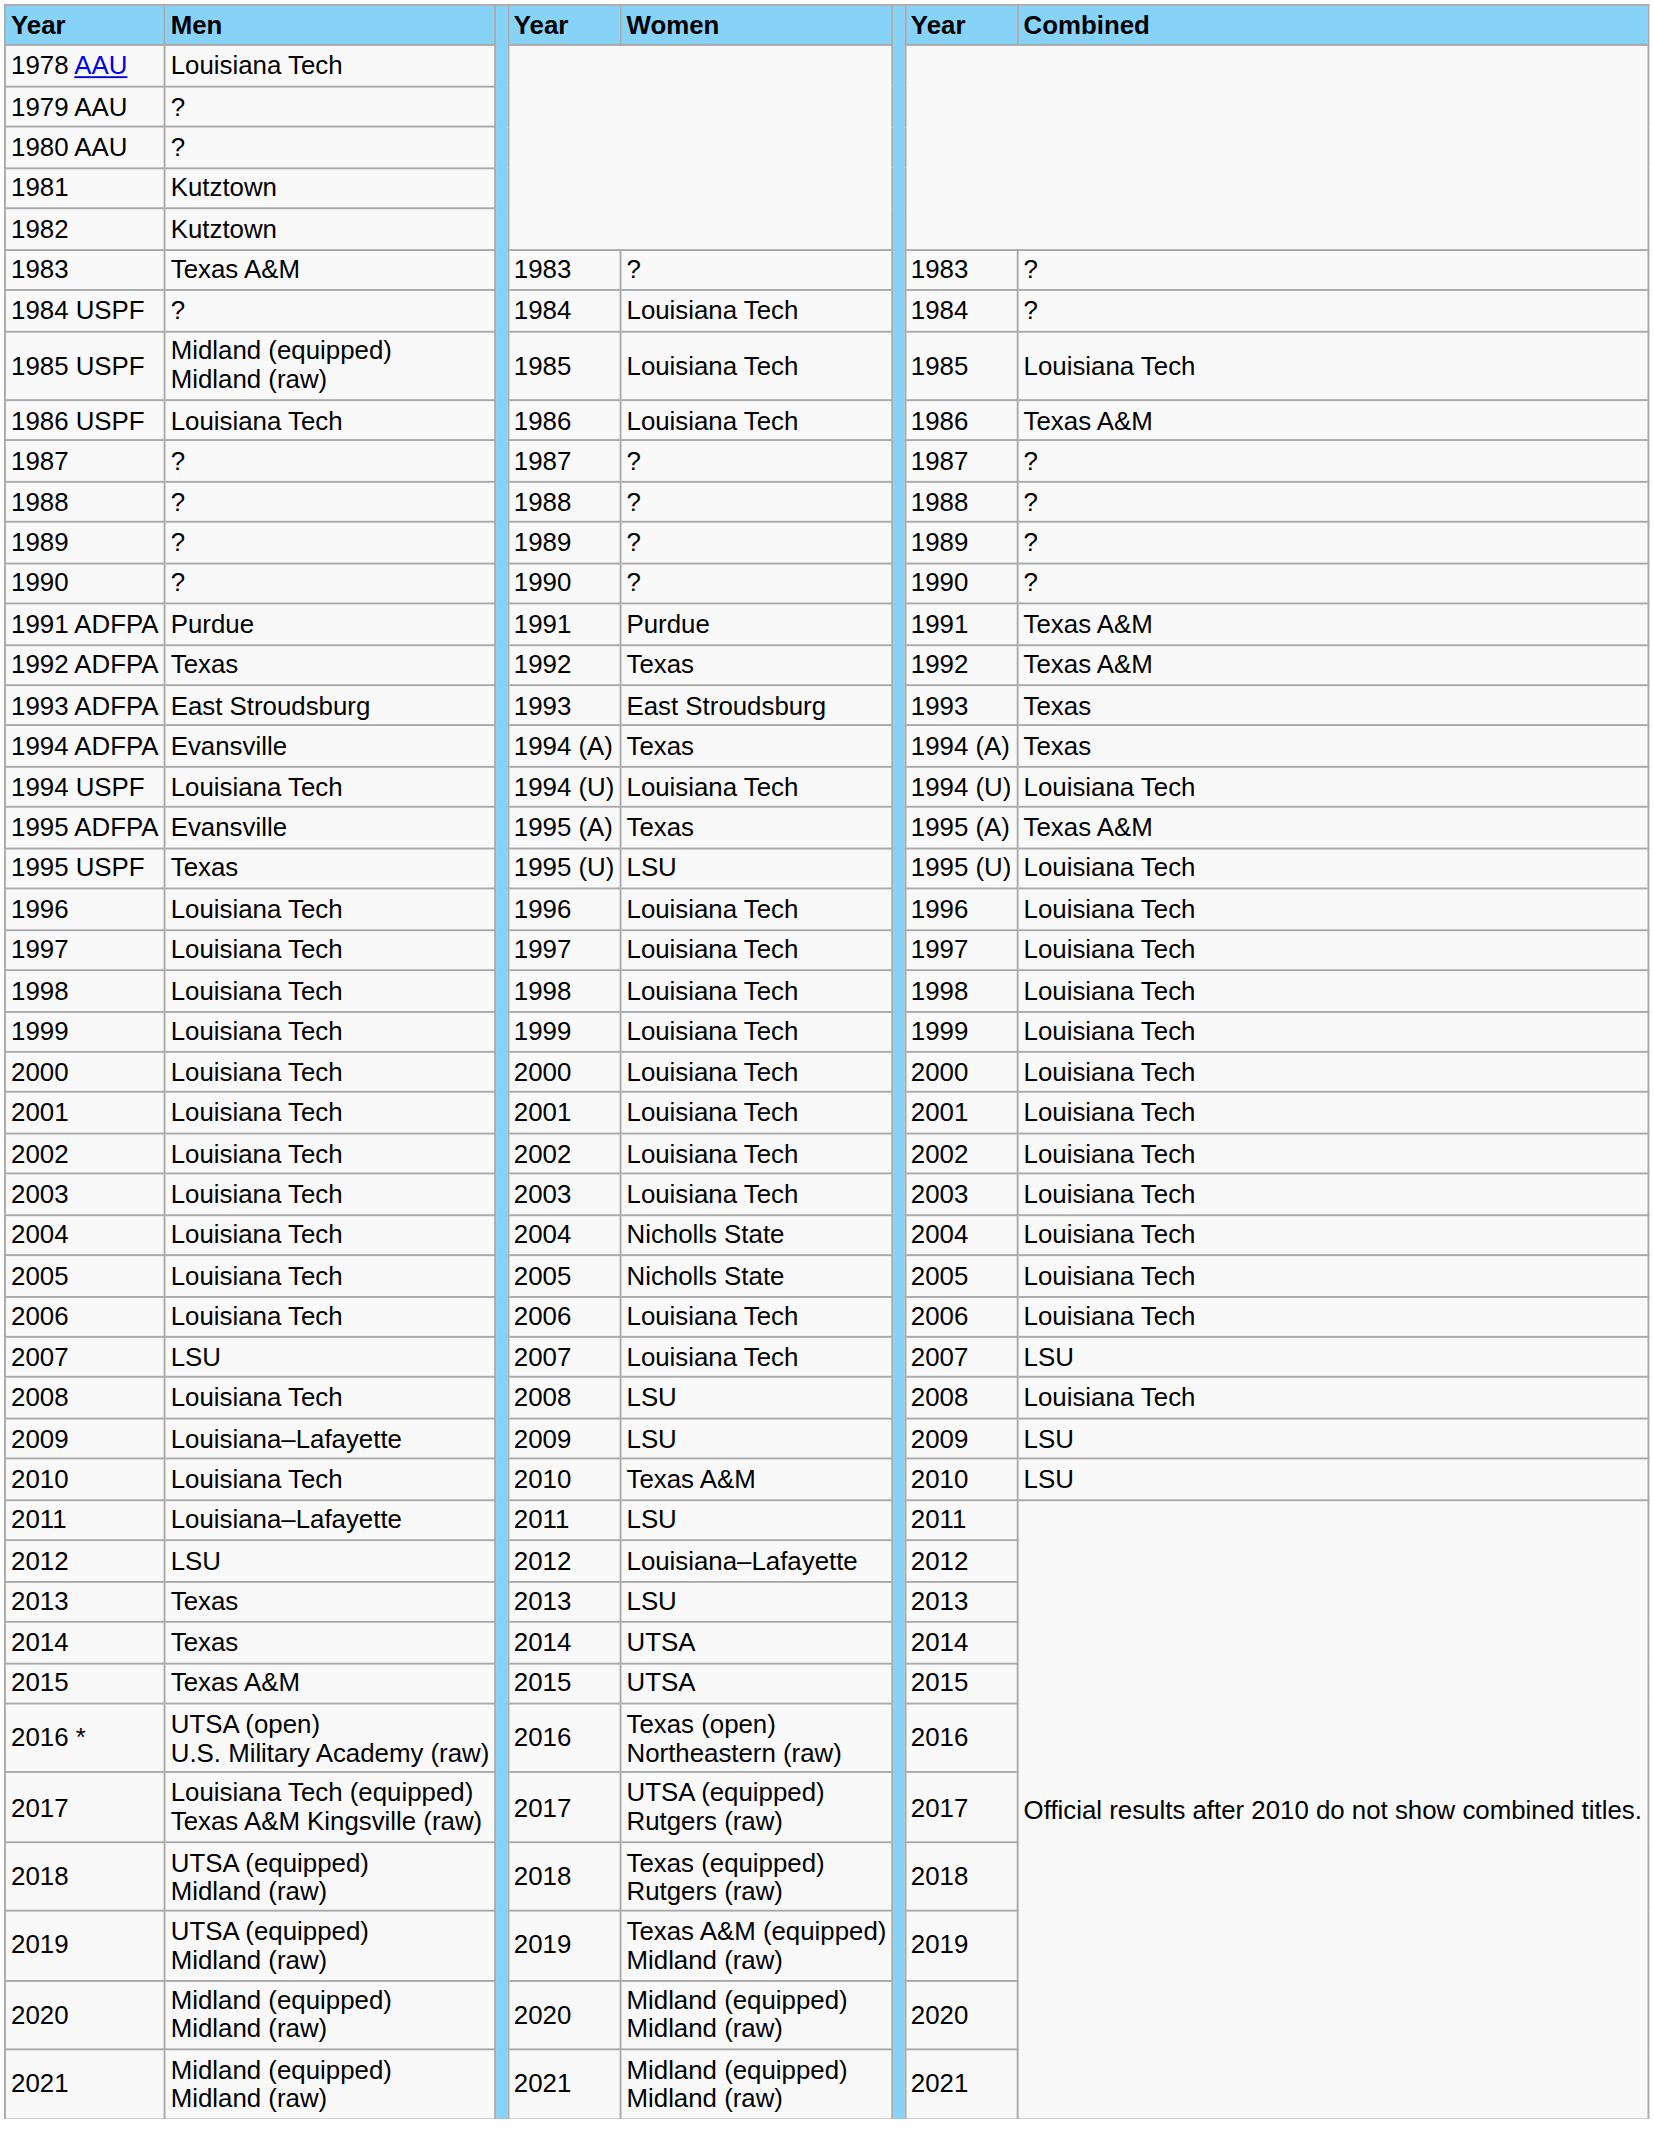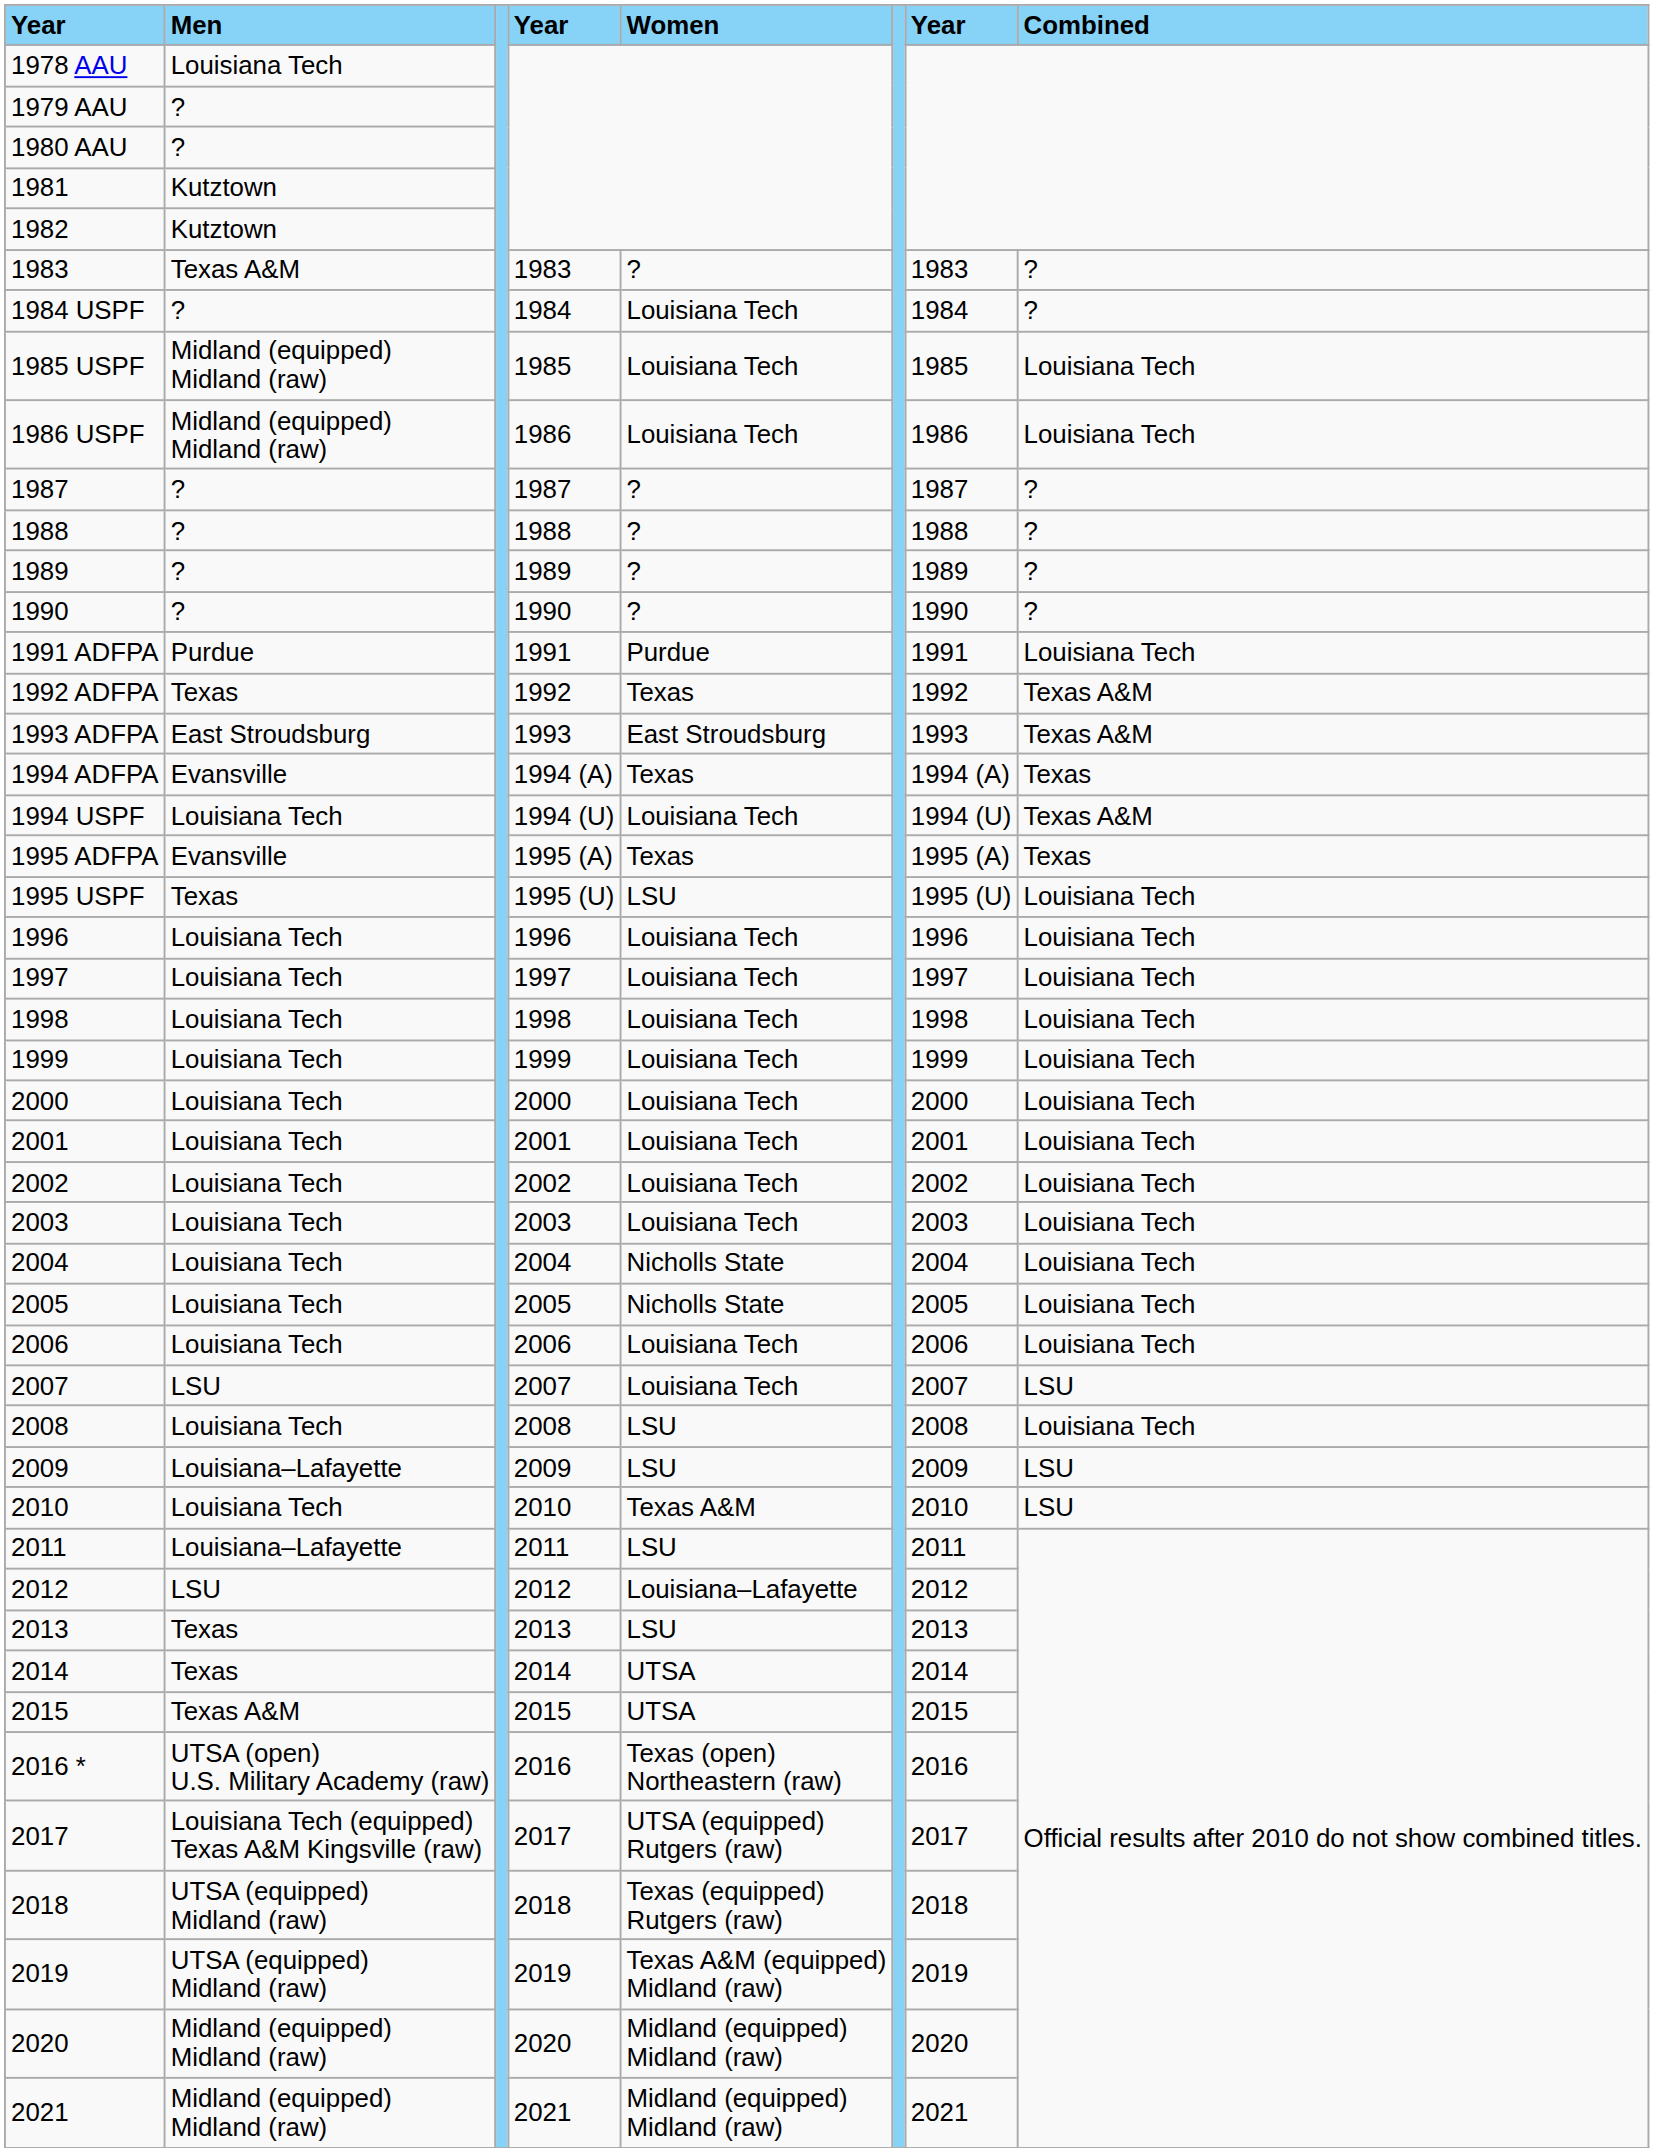 <table class="wikitable" style="font-size:85%;">
 <tr ! style="background-color: #87D3F8;">
 <td><strong>Year</strong></td>
 <td><strong>Men</strong></td>
 <td rowspan=47></td>
 <td><strong>Year</strong></td>
 <td><strong>Women</strong></td>
 <td rowspan=47></td>
 <td><strong>Year</strong></td>
 <td><strong>Combined</strong></td>
 </tr>
 <tr --->
 <td>1978 <a href='#'>AAU</a></td>
 <td>Louisiana Tech</td>
 <td rowspan=5 colspan=2></td>
 <td rowspan=5 colspan=2></td>
 </tr>
 <tr --->
 <td>1979 AAU</td>
 <td>?</td>
 </tr>
 <tr --->
 <td>1980 AAU</td>
 <td>?</td>
 </tr>
 <tr --->
 <td>1981</td>
 <td>Kutztown</td>
 </tr>
 <tr --->
 <td>1982</td>
 <td>Kutztown</td>
 </tr>
 <tr --->
 <td>1983</td>
 <td>Texas A&M</td>
 <td>1983</td>
 <td>?</td>
 <td>1983</td>
 <td>?</td>
 </tr>
 <tr --->
 <td>1984 USPF</td>
 <td>?</td>
 <td>1984</td>
 <td>Louisiana Tech</td>
 <td>1984</td>
 <td>?</td>
 </tr>
 <tr --->
 <td>1985 USPF</td>
 <td>Midland (equipped)<br>Midland (raw)</td>
 <td>1985</td>
 <td>Louisiana Tech</td>
 <td>1985</td>
 <td>Louisiana Tech</td>
 </tr>
 <tr --->
 <td>1986 USPF</td>
+<td>Midland (equipped)<br>Midland (raw)</td>
+<td>1986</td>
 <td>Louisiana Tech</td>
 <td>1986</td>
 <td>Louisiana Tech</td>
-<td>1986</td>
-<td>Texas A&M</td>
 </tr>
 <tr --->
 <td>1987</td>
 <td>?</td>
 <td>1987</td>
 <td>?</td>
 <td>1987</td>
 <td>?</td>
 </tr>
 <tr --->
 <td>1988</td>
 <td>?</td>
 <td>1988</td>
 <td>?</td>
 <td>1988</td>
 <td>?</td>
 </tr>
 <tr --->
 <td>1989</td>
 <td>?</td>
 <td>1989</td>
 <td>?</td>
 <td>1989</td>
 <td>?</td>
 </tr>
 <tr --->
 <td>1990</td>
 <td>?</td>
 <td>1990</td>
 <td>?</td>
 <td>1990</td>
 <td>?</td>
 </tr>
 <tr --->
 <td>1991 ADFPA</td>
 <td>Purdue</td>
 <td>1991</td>
 <td>Purdue</td>
 <td>1991</td>
-<td>Texas A&M</td>
+<td>Louisiana Tech</td>
 </tr>
 <tr --->
 <td>1992 ADFPA</td>
 <td>Texas</td>
 <td>1992</td>
 <td>Texas</td>
 <td>1992</td>
 <td>Texas A&M</td>
 </tr>
 <tr --->
 <td>1993 ADFPA</td>
 <td>East Stroudsburg</td>
 <td>1993</td>
 <td>East Stroudsburg</td>
 <td>1993</td>
-<td>Texas</td>
+<td>Texas A&M</td>
 </tr>
 <tr --->
 <td>1994 ADFPA</td>
 <td>Evansville</td>
 <td>1994 (A)</td>
 <td>Texas</td>
 <td>1994 (A)</td>
 <td>Texas</td>
 </tr>
 <tr --->
 <td>1994 USPF</td>
 <td>Louisiana Tech</td>
 <td>1994 (U)</td>
 <td>Louisiana Tech</td>
 <td>1994 (U)</td>
-<td>Louisiana Tech</td>
+<td>Texas A&M</td>
 </tr>
 <tr --->
 <td>1995 ADFPA</td>
 <td>Evansville</td>
 <td>1995 (A)</td>
 <td>Texas</td>
 <td>1995 (A)</td>
-<td>Texas A&M</td>
+<td>Texas</td>
 </tr>
 <tr --->
 <td>1995 USPF</td>
 <td>Texas</td>
 <td>1995 (U)</td>
 <td>LSU</td>
 <td>1995 (U)</td>
 <td>Louisiana Tech</td>
 </tr>
 <tr --->
 <td>1996</td>
 <td>Louisiana Tech</td>
 <td>1996</td>
 <td>Louisiana Tech</td>
 <td>1996</td>
 <td>Louisiana Tech</td>
 </tr>
 <tr --->
 <td>1997</td>
 <td>Louisiana Tech</td>
 <td>1997</td>
 <td>Louisiana Tech</td>
 <td>1997</td>
 <td>Louisiana Tech</td>
 </tr>
 <tr --->
 <td>1998</td>
 <td>Louisiana Tech</td>
 <td>1998</td>
 <td>Louisiana Tech</td>
 <td>1998</td>
 <td>Louisiana Tech</td>
 </tr>
 <tr --->
 <td>1999</td>
 <td>Louisiana Tech</td>
 <td>1999</td>
 <td>Louisiana Tech</td>
 <td>1999</td>
 <td>Louisiana Tech</td>
 </tr>
 <tr --->
 <td>2000</td>
 <td>Louisiana Tech</td>
 <td>2000</td>
 <td>Louisiana Tech</td>
 <td>2000</td>
 <td>Louisiana Tech</td>
 </tr>
 <tr --->
 <td>2001</td>
 <td>Louisiana Tech</td>
 <td>2001</td>
 <td>Louisiana Tech</td>
 <td>2001</td>
 <td>Louisiana Tech</td>
 </tr>
 <tr --->
 <td>2002</td>
 <td>Louisiana Tech</td>
 <td>2002</td>
 <td>Louisiana Tech</td>
 <td>2002</td>
 <td>Louisiana Tech</td>
 </tr>
 <tr --->
 <td>2003</td>
 <td>Louisiana Tech</td>
 <td>2003</td>
 <td>Louisiana Tech</td>
 <td>2003</td>
 <td>Louisiana Tech</td>
 </tr>
 <tr --->
 <td>2004</td>
 <td>Louisiana Tech</td>
 <td>2004</td>
 <td>Nicholls State</td>
 <td>2004</td>
 <td>Louisiana Tech</td>
 </tr>
 <tr --->
 <td>2005</td>
 <td>Louisiana Tech</td>
 <td>2005</td>
 <td>Nicholls State</td>
 <td>2005</td>
 <td>Louisiana Tech</td>
 </tr>
 <tr --->
 <td>2006</td>
 <td>Louisiana Tech</td>
 <td>2006</td>
 <td>Louisiana Tech</td>
 <td>2006</td>
 <td>Louisiana Tech</td>
 </tr>
 <tr --->
 <td>2007</td>
 <td>LSU</td>
 <td>2007</td>
 <td>Louisiana Tech</td>
 <td>2007</td>
 <td>LSU</td>
 </tr>
 <tr --->
 <td>2008</td>
 <td>Louisiana Tech</td>
 <td>2008</td>
 <td>LSU</td>
 <td>2008</td>
 <td>Louisiana Tech</td>
 </tr>
 <tr --->
 <td>2009</td>
 <td>Louisiana–Lafayette</td>
 <td>2009</td>
 <td>LSU</td>
 <td>2009</td>
 <td>LSU</td>
 </tr>
 <tr --->
 <td>2010</td>
 <td>Louisiana Tech</td>
 <td>2010</td>
 <td>Texas A&M</td>
 <td>2010</td>
 <td>LSU</td>
 </tr>
 <tr --->
 <td>2011</td>
 <td>Louisiana–Lafayette</td>
 <td>2011</td>
 <td>LSU</td>
 <td>2011</td>
 <td rowspan=11>Official results after 2010 do not show combined titles.<br></td>
 </tr>
 <tr --->
 <td>2012</td>
 <td>LSU</td>
 <td>2012</td>
 <td>Louisiana–Lafayette</td>
 <td>2012</td>
 </tr>
 <tr --->
 <td>2013</td>
 <td>Texas</td>
 <td>2013</td>
 <td>LSU</td>
 <td>2013</td>
 </tr>
 <tr --->
 <td>2014</td>
 <td>Texas</td>
 <td>2014</td>
 <td>UTSA</td>
 <td>2014</td>
 </tr>
 <tr --->
 <td>2015</td>
 <td>Texas A&M</td>
 <td>2015</td>
 <td>UTSA</td>
 <td>2015</td>
 </tr>
 <tr --->
 <td>2016 *</td>
 <td>UTSA (open)<br>U.S. Military Academy (raw)</td>
 <td>2016</td>
 <td>Texas (open)<br>Northeastern (raw)</td>
 <td>2016</td>
 </tr>
 <tr --->
 <td>2017</td>
 <td>Louisiana Tech (equipped)<br>Texas A&M Kingsville (raw)</td>
 <td>2017</td>
 <td>UTSA (equipped)<br>Rutgers (raw)</td>
 <td>2017</td>
 </tr>
 <tr --->
 <td>2018</td>
 <td>UTSA (equipped)<br>Midland (raw)</td>
 <td>2018</td>
 <td>Texas (equipped)<br>Rutgers (raw)</td>
 <td>2018</td>
 </tr>
 <tr --->
 <td>2019</td>
 <td>UTSA (equipped)<br>Midland (raw)</td>
 <td>2019</td>
 <td>Texas A&M (equipped)<br>Midland (raw)</td>
 <td>2019</td>
 </tr>
 <tr --->
 <td>2020</td>
 <td>Midland (equipped)<br>Midland (raw)</td>
 <td>2020</td>
 <td>Midland (equipped)<br>Midland (raw)</td>
 <td>2020</td>
 </tr>
 <tr --->
 <td>2021</td>
 <td>Midland (equipped)<br>Midland (raw)</td>
 <td>2021</td>
 <td>Midland (equipped)<br>Midland (raw)</td>
 <td>2021</td>
 </tr>
 <tr --->
 </tr>
 </table>
